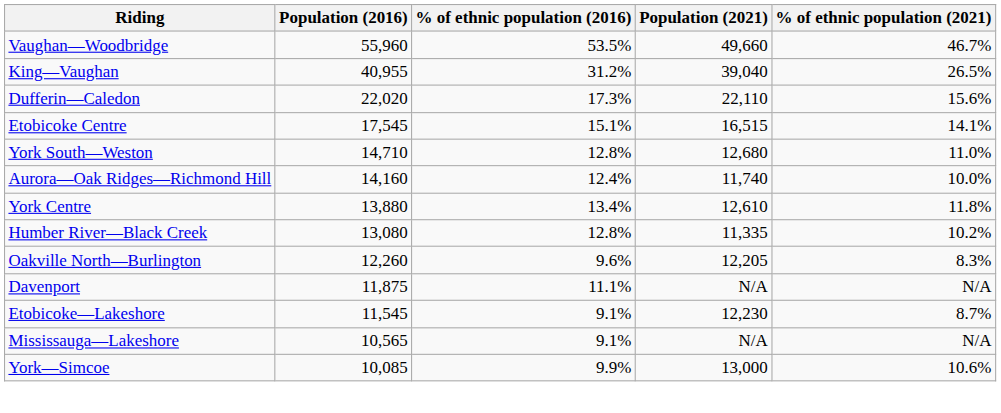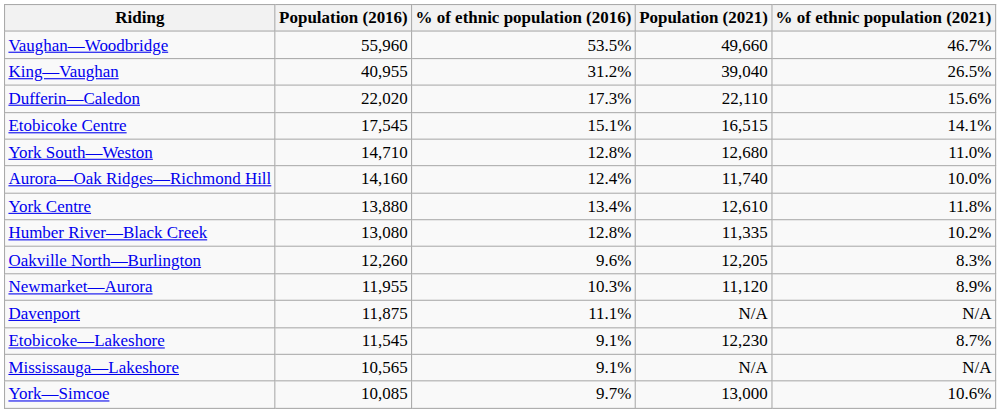 <table class="wikitable sortable">
 <tr>
 <th>Riding</th>
 <th>Population (2016)</th>
 <th>% of ethnic population (2016)</th>
 <th>Population (2021)</th>
 <th>% of ethnic population (2021)</th>
 </tr>
 <tr>
 <td><a href='#'>Vaughan—Woodbridge</a></td>
 <td align="right">55,960</td>
 <td align="right">53.5%</td>
 <td align="right">49,660</td>
 <td align="right">46.7%</td>
 </tr>
 <tr>
 <td><a href='#'>King—Vaughan</a></td>
 <td align="right">40,955</td>
 <td align="right">31.2%</td>
 <td align="right">39,040</td>
 <td align="right">26.5%</td>
 </tr>
 <tr>
 <td><a href='#'>Dufferin—Caledon</a></td>
 <td align="right">22,020</td>
 <td align="right">17.3%</td>
 <td align="right">22,110</td>
 <td align="right">15.6%</td>
 </tr>
 <tr>
 <td><a href='#'>Etobicoke Centre</a></td>
 <td align="right">17,545</td>
 <td align="right">15.1%</td>
 <td align="right">16,515</td>
 <td align="right">14.1%</td>
 </tr>
 <tr>
 <td><a href='#'>York South—Weston</a></td>
 <td align="right">14,710</td>
 <td align="right">12.8%</td>
 <td align="right">12,680</td>
 <td align="right">11.0%</td>
 </tr>
 <tr>
 <td><a href='#'>Aurora—Oak Ridges—Richmond Hill</a></td>
 <td align="right">14,160</td>
 <td align="right">12.4%</td>
 <td align="right">11,740</td>
 <td align="right">10.0%</td>
 </tr>
 <tr>
 <td><a href='#'>York Centre</a></td>
 <td align="right">13,880</td>
 <td align="right">13.4%</td>
 <td align="right">12,610</td>
 <td align="right">11.8%</td>
 </tr>
 <tr>
 <td><a href='#'>Humber River—Black Creek</a></td>
 <td align="right">13,080</td>
 <td align="right">12.8%</td>
 <td align="right">11,335</td>
 <td align="right">10.2%</td>
 </tr>
 <tr>
 <td><a href='#'>Oakville North—Burlington</a></td>
 <td align="right">12,260</td>
 <td align="right">9.6%</td>
 <td align="right">12,205</td>
 <td align="right">8.3%</td>
 </tr>
 <tr>
+<td><a href='#'>Newmarket—Aurora</a></td>
+<td align="right">11,955</td>
+<td align="right">10.3%</td>
+<td align="right">11,120</td>
+<td align="right">8.9%</td>
+</tr>
+<tr>
 <td><a href='#'>Davenport</a></td>
 <td align="right">11,875</td>
 <td align="right">11.1%</td>
 <td align="right">N/A</td>
 <td align="right">N/A</td>
 </tr>
 <tr>
 <td><a href='#'>Etobicoke—Lakeshore</a></td>
 <td align="right">11,545</td>
 <td align="right">9.1%</td>
 <td align="right">12,230</td>
 <td align="right">8.7%</td>
 </tr>
 <tr>
 <td><a href='#'>Mississauga—Lakeshore</a></td>
 <td align="right">10,565</td>
 <td align="right">9.1%</td>
 <td align="right">N/A</td>
 <td align="right">N/A</td>
 </tr>
 <tr>
 <td><a href='#'>York—Simcoe</a></td>
 <td align="right">10,085</td>
-<td align="right">9.9%</td>
+<td align="right">9.7%</td>
 <td align="right">13,000</td>
 <td align="right">10.6%</td>
 </tr>
 </table>
